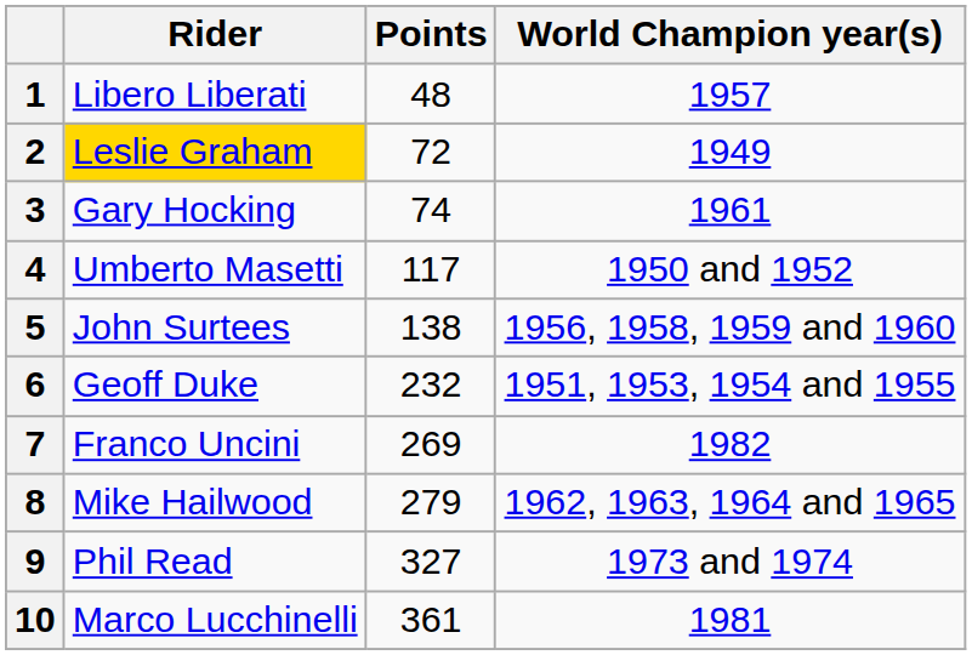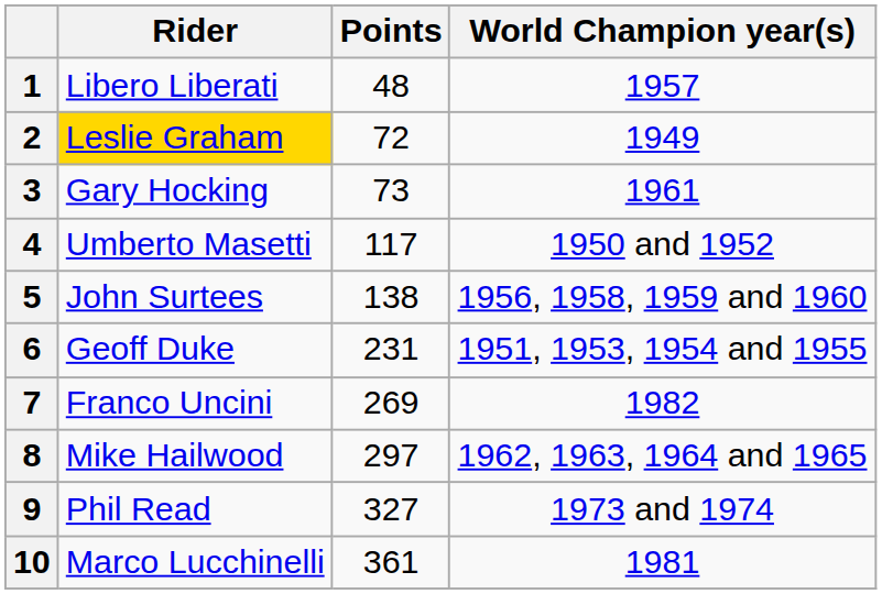 <table class="wikitable" style="text-align:center">
 <tr>
 <th></th>
 <th>Rider</th>
 <th>Points</th>
 <th>World Champion year(s)</th>
 </tr>
 <tr>
 <th>1</th>
 <td align=left> <a href='#'>Libero Liberati</a></td>
 <td>48</td>
 <td><a href='#'>1957</a></td>
 </tr>
 <tr>
 <th>2</th>
 <td align=left style="background: gold;"> <a href='#'>Leslie Graham</a></td>
 <td>72</td>
 <td><a href='#'>1949</a></td>
 </tr>
 <tr>
 <th>3</th>
 <td align=left>  <a href='#'>Gary Hocking</a></td>
-<td>74</td>
+<td>73</td>
 <td><a href='#'>1961</a></td>
 </tr>
 <tr>
 <th>4</th>
 <td align=left> <a href='#'>Umberto Masetti</a></td>
 <td>117</td>
 <td><a href='#'>1950</a> and <a href='#'>1952</a></td>
 </tr>
 <tr>
 <th>5</th>
 <td align=left> <a href='#'>John Surtees</a></td>
 <td>138</td>
 <td><a href='#'>1956</a>, <a href='#'>1958</a>, <a href='#'>1959</a> and <a href='#'>1960</a></td>
 </tr>
 <tr>
 <th>6</th>
 <td align=left> <a href='#'>Geoff Duke</a></td>
-<td>232</td>
+<td>231</td>
 <td><a href='#'>1951</a>, <a href='#'>1953</a>, <a href='#'>1954</a> and <a href='#'>1955</a></td>
 </tr>
 <tr>
 <th>7</th>
 <td align=left> <a href='#'>Franco Uncini</a></td>
 <td>269</td>
 <td><a href='#'>1982</a></td>
 </tr>
 <tr>
 <th>8</th>
 <td align=left> <a href='#'>Mike Hailwood</a></td>
-<td>279</td>
+<td>297</td>
 <td><a href='#'>1962</a>, <a href='#'>1963</a>, <a href='#'>1964</a> and <a href='#'>1965</a></td>
 </tr>
 <tr>
 <th>9</th>
 <td align=left> <a href='#'>Phil Read</a></td>
 <td>327</td>
 <td><a href='#'>1973</a> and <a href='#'>1974</a></td>
 </tr>
 <tr>
 <th>10</th>
 <td align=left> <a href='#'>Marco Lucchinelli</a></td>
 <td>361</td>
 <td><a href='#'>1981</a></td>
 </tr>
 </table>
